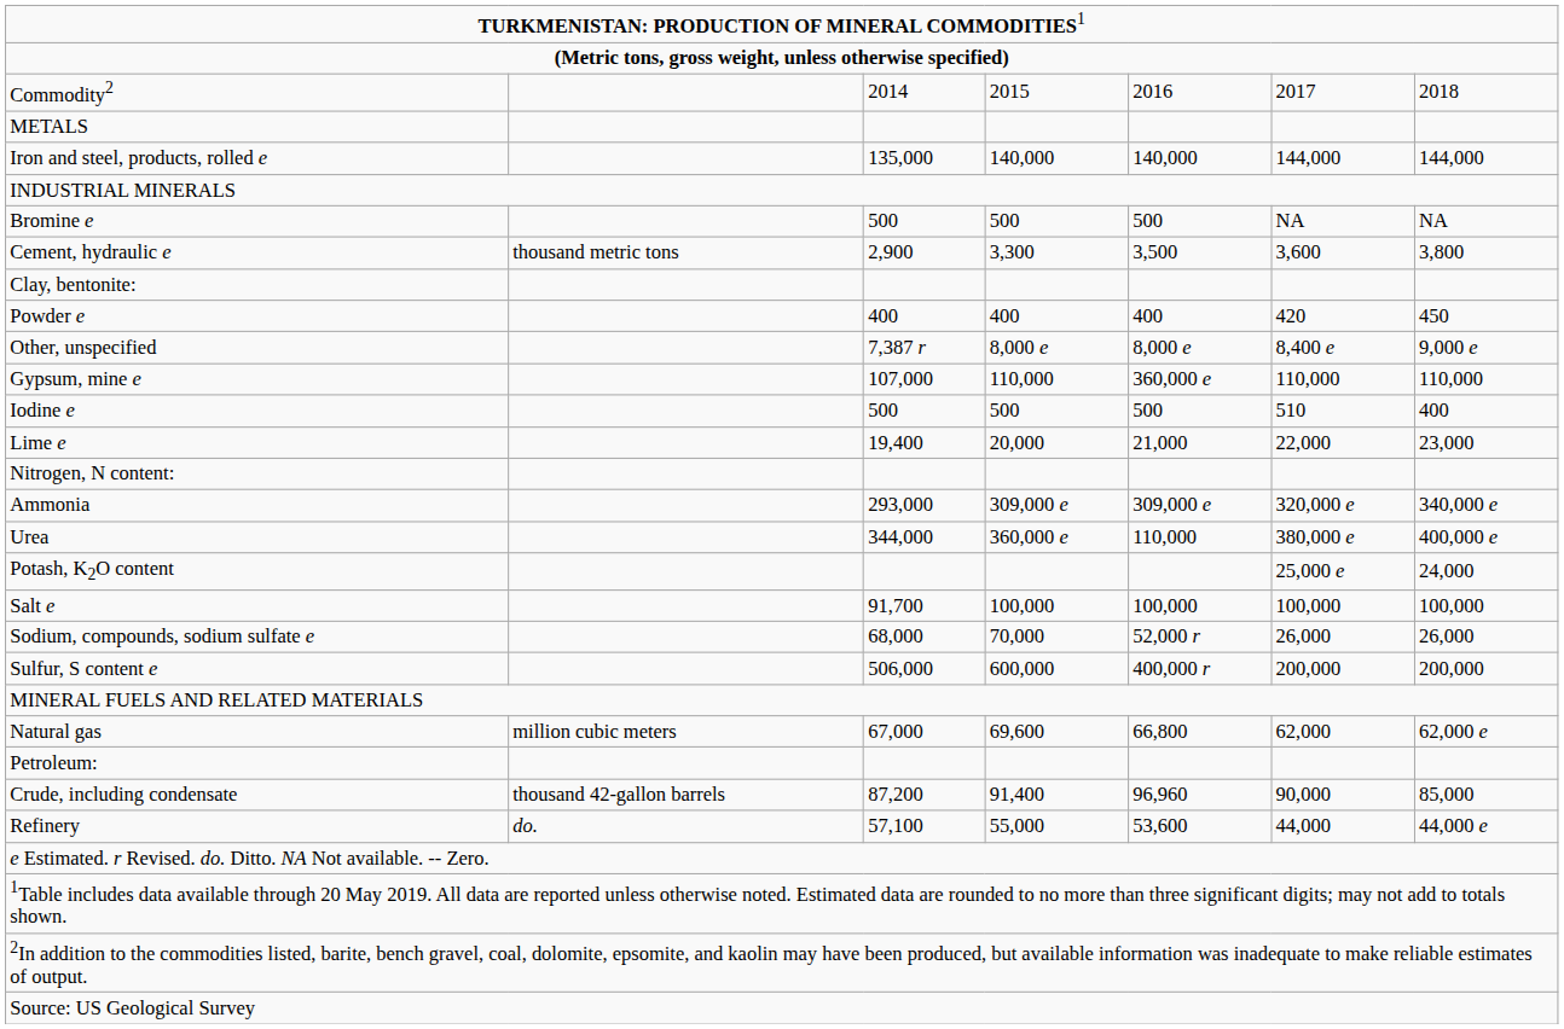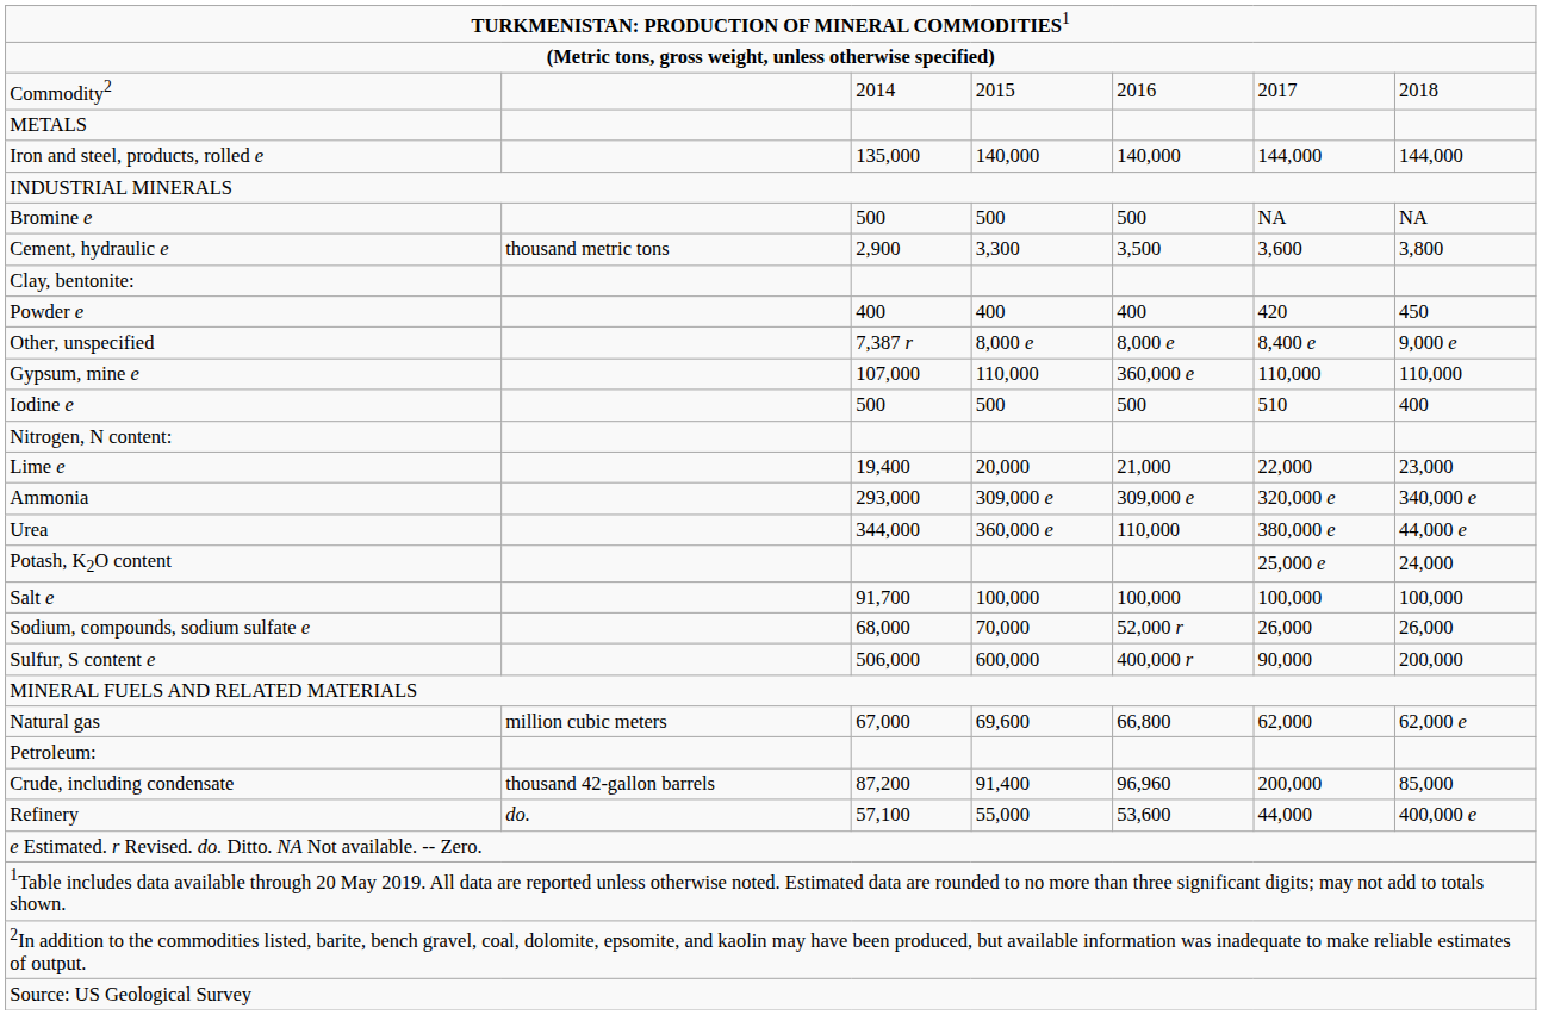 <table class="wikitable">
 <tr>
 <td colspan="7" align="center"><strong>TURKMENISTAN: PRODUCTION OF MINERAL COMMODITIES</strong><sup>1</sup></td>
 </tr>
 <tr>
 <td colspan="7" align="center"><strong>(Metric tons,  gross weight, unless otherwise specified)</strong></td>
 </tr>
 <tr>
 <td>Commodity<sup>2</sup></td>
 <td></td>
 <td>2014</td>
 <td>2015</td>
 <td>2016</td>
 <td>2017</td>
 <td>2018</td>
 </tr>
 <tr>
 <td>METALS</td>
 <td></td>
 <td></td>
 <td></td>
 <td></td>
 <td></td>
 <td></td>
 </tr>
 <tr>
 <td>Iron and steel, products,  rolled <em>e</em></td>
 <td></td>
 <td>135,000</td>
 <td>140,000</td>
 <td>140,000</td>
 <td>144,000</td>
 <td>144,000</td>
 </tr>
 <tr>
 <td colspan="7">INDUSTRIAL MINERALS</td>
 </tr>
 <tr>
 <td>Bromine <em>e</em></td>
 <td></td>
 <td>500</td>
 <td>500</td>
 <td>500</td>
 <td>NA</td>
 <td>NA</td>
 </tr>
 <tr>
 <td>Cement, hydraulic <em>e</em></td>
 <td>thousand metric tons</td>
 <td>2,900</td>
 <td>3,300</td>
 <td>3,500</td>
 <td>3,600</td>
 <td>3,800</td>
 </tr>
 <tr>
 <td>Clay, bentonite:</td>
 <td></td>
 <td></td>
 <td></td>
 <td></td>
 <td></td>
 <td></td>
 </tr>
 <tr>
 <td>Powder <em>e</em></td>
 <td></td>
 <td>400</td>
 <td>400</td>
 <td>400</td>
 <td>420</td>
 <td>450</td>
 </tr>
 <tr>
 <td>Other, unspecified</td>
 <td></td>
 <td>7,387 <em>r</em></td>
 <td>8,000 <em>e</em></td>
 <td>8,000 <em>e</em></td>
 <td>8,400 <em>e</em></td>
 <td>9,000 <em>e</em></td>
 </tr>
 <tr>
 <td>Gypsum, mine <em>e</em></td>
 <td></td>
 <td>107,000</td>
 <td>110,000</td>
 <td>360,000 <em>e</em></td>
 <td>110,000</td>
 <td>110,000</td>
 </tr>
 <tr>
 <td>Iodine <em>e</em></td>
 <td></td>
 <td>500</td>
 <td>500</td>
 <td>500</td>
 <td>510</td>
 <td>400</td>
 </tr>
 <tr>
+<td>Nitrogen, N content:</td>
+<td></td>
+<td></td>
+<td></td>
+<td></td>
+<td></td>
+<td></td>
+</tr>
+<tr>
 <td>Lime <em>e</em></td>
 <td></td>
 <td>19,400</td>
 <td>20,000</td>
 <td>21,000</td>
 <td>22,000</td>
 <td>23,000</td>
-</tr>
-<tr>
-<td>Nitrogen, N content:</td>
-<td></td>
-<td></td>
-<td></td>
-<td></td>
-<td></td>
-<td></td>
 </tr>
 <tr>
 <td>Ammonia</td>
 <td></td>
 <td>293,000</td>
 <td>309,000 <em>e</em></td>
 <td>309,000 <em>e</em></td>
 <td>320,000 <em>e</em></td>
 <td>340,000 <em>e</em></td>
 </tr>
 <tr>
 <td>Urea</td>
 <td></td>
 <td>344,000</td>
 <td>360,000 <em>e</em></td>
 <td>110,000</td>
 <td>380,000 <em>e</em></td>
-<td>400,000 <em>e</em></td>
+<td>44,000 <em>e</em></td>
 </tr>
 <tr>
 <td>Potash, K<sub>2</sub>O content</td>
 <td></td>
 <td></td>
 <td></td>
 <td></td>
 <td>25,000 <em>e</em></td>
 <td>24,000</td>
 </tr>
 <tr>
 <td>Salt <em>e</em></td>
 <td></td>
 <td>91,700</td>
 <td>100,000</td>
 <td>100,000</td>
 <td>100,000</td>
 <td>100,000</td>
 </tr>
 <tr>
 <td>Sodium, compounds, sodium sulfate <em>e</em></td>
 <td></td>
 <td>68,000</td>
 <td>70,000</td>
 <td>52,000 <em>r</em></td>
 <td>26,000</td>
 <td>26,000</td>
 </tr>
 <tr>
 <td>Sulfur, S content <em>e</em></td>
 <td></td>
 <td>506,000</td>
 <td>600,000</td>
 <td>400,000 <em>r</em></td>
-<td>200,000</td>
+<td>90,000</td>
 <td>200,000</td>
 </tr>
 <tr>
 <td colspan="7">MINERAL FUELS AND RELATED MATERIALS</td>
 </tr>
 <tr>
 <td>Natural gas</td>
 <td>million cubic meters</td>
 <td>67,000</td>
 <td>69,600</td>
 <td>66,800</td>
 <td>62,000</td>
 <td>62,000 <em>e</em></td>
 </tr>
 <tr>
 <td>Petroleum:</td>
 <td></td>
 <td></td>
 <td></td>
 <td></td>
 <td></td>
 <td></td>
 </tr>
 <tr>
 <td>Crude, including condensate</td>
 <td>thousand 42-gallon barrels</td>
 <td>87,200</td>
 <td>91,400</td>
 <td>96,960</td>
-<td>90,000</td>
+<td>200,000</td>
 <td>85,000</td>
 </tr>
 <tr>
 <td>Refinery</td>
 <td><em>do.</em></td>
 <td>57,100</td>
 <td>55,000</td>
 <td>53,600</td>
 <td>44,000</td>
-<td>44,000 <em>e</em></td>
+<td>400,000 <em>e</em></td>
 </tr>
 <tr>
 <td colspan="7"><em>e</em> Estimated.   <em>r</em> Revised.  <em>do.</em> Ditto.  <em>NA</em> Not available.   -- Zero.</td>
 </tr>
 <tr>
 <td colspan="7"><sup>1</sup>Table includes data available through 20 May 2019. All data are reported unless otherwise noted. Estimated data are rounded to no more than three significant digits; may not add to totals shown.</td>
 </tr>
 <tr>
 <td colspan="7"><sup>2</sup>In addition to the commodities listed, barite, bench gravel, coal, dolomite, epsomite, and kaolin may have been produced, but available information was inadequate to make reliable estimates of output.</td>
 </tr>
 <tr>
 <td colspan="7">Source: US Geological Survey</td>
 </tr>
 </table>
